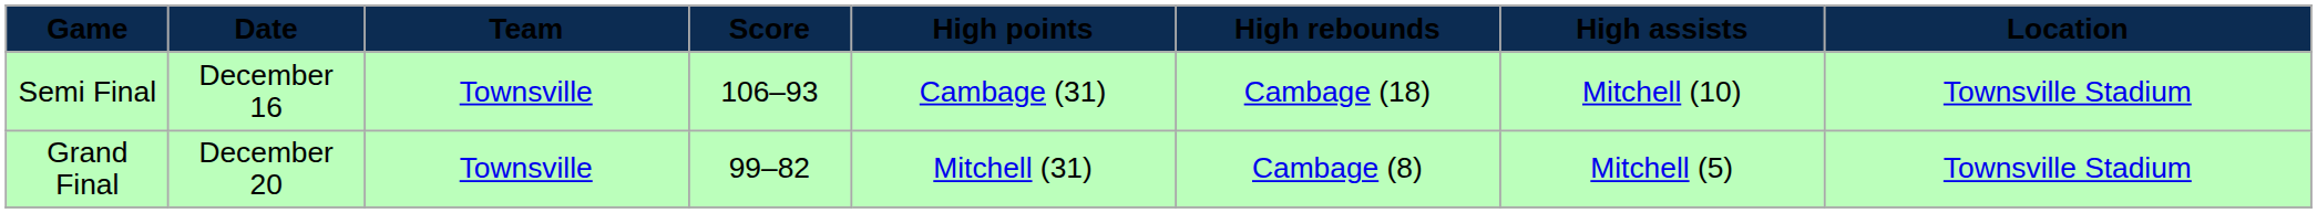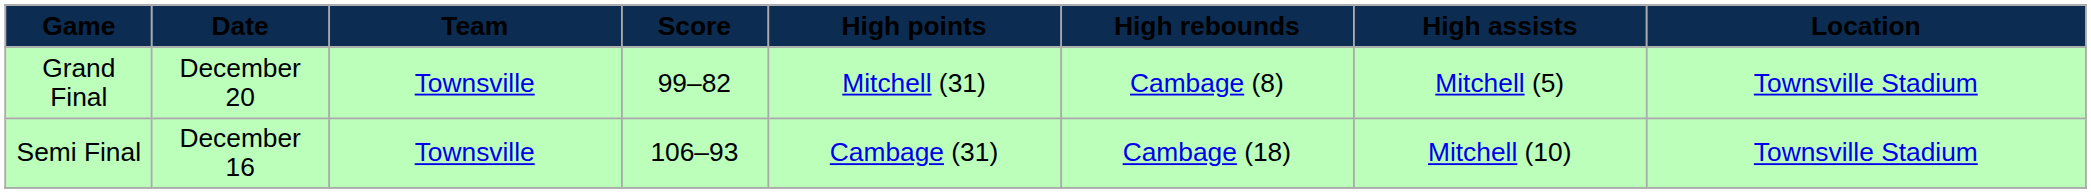 <table class="wikitable" style="font-size:90%; text-align: center; width: 90%; margin:1em auto;">
 <tr>
 <th style="background:#0c2c52; width: 5%;"><span>Game</span></th>
 <th style="background:#0c2c52; width: 5%;"><span>Date</span></th>
 <th style="background:#0c2c52; width: 10%;"><span>Team</span></th>
 <th style="background:#0c2c52; width: 5%;"><span>Score</span></th>
 <th style="background:#0c2c52; width: 10%;"><span>High points</span></th>
 <th style="background:#0c2c52; width: 10%;"><span>High rebounds</span></th>
 <th style="background:#0c2c52; width: 10%;"><span>High assists</span></th>
 <th style="background:#0c2c52; width: 15%;"><span>Location</span></th>
 </tr>
 <tr style= "background:#bfb;">
+<td>Grand Final</td>
+<td>December <br> 20</td>
+<td><a href='#'>Townsville</a></td>
+<td>99–82</td>
+<td><a href='#'>Mitchell</a> (31)</td>
+<td><a href='#'>Cambage</a> (8)</td>
+<td><a href='#'>Mitchell</a> (5)</td>
+<td><a href='#'>Townsville Stadium</a></td>
+</tr>
+<tr style= "background:#bfb;">
 <td>Semi Final</td>
 <td>December <br> 16</td>
 <td><a href='#'>Townsville</a></td>
 <td>106–93</td>
 <td><a href='#'>Cambage</a> (31)</td>
 <td><a href='#'>Cambage</a> (18)</td>
 <td><a href='#'>Mitchell</a> (10)</td>
 <td><a href='#'>Townsville Stadium</a></td>
 </tr>
-<tr style= "background:#bfb;">
-<td>Grand Final</td>
-<td>December <br> 20</td>
-<td><a href='#'>Townsville</a></td>
-<td>99–82</td>
-<td><a href='#'>Mitchell</a> (31)</td>
-<td><a href='#'>Cambage</a> (8)</td>
-<td><a href='#'>Mitchell</a> (5)</td>
-<td><a href='#'>Townsville Stadium</a></td>
-</tr>
 </table>
